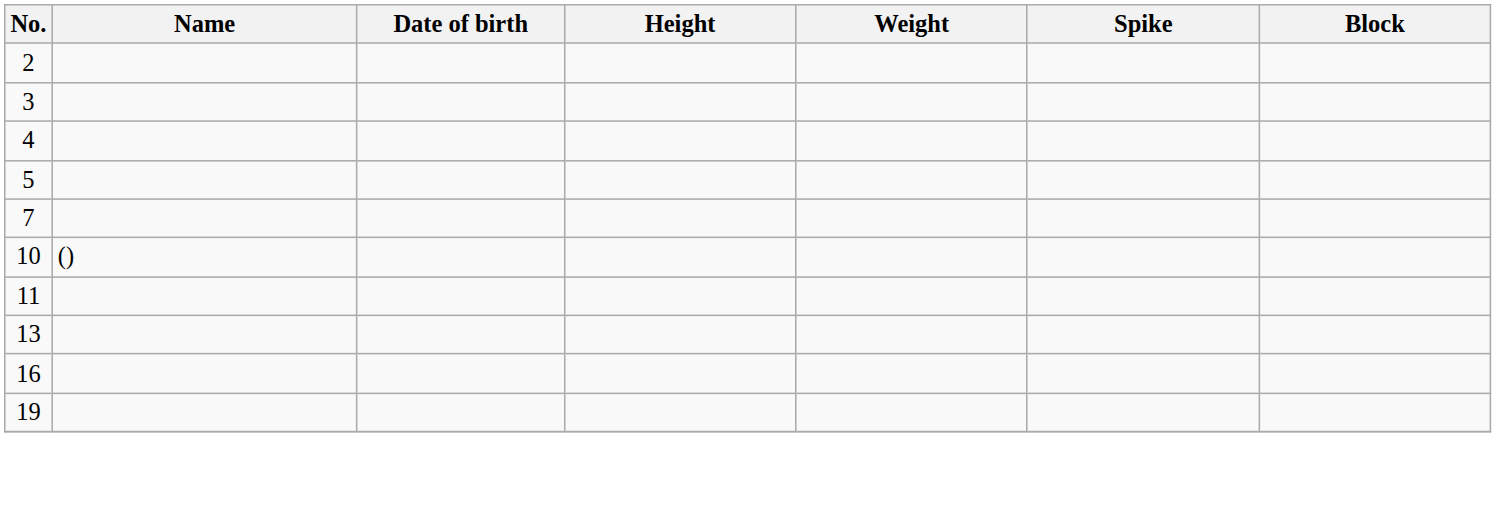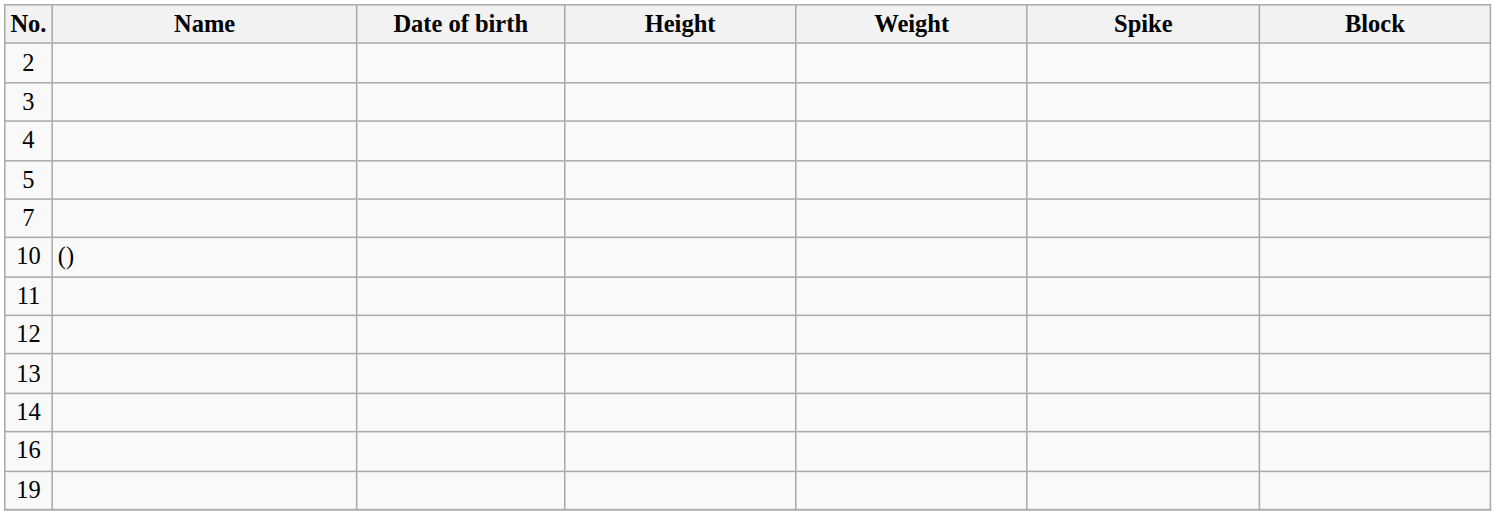 <table class="wikitable sortable" style="font-size:100%; text-align:center;">
 <tr>
 <th>No.</th>
 <th style="width:12em">Name</th>
 <th style="width:8em">Date of birth</th>
 <th style="width:9em">Height</th>
 <th style="width:9em">Weight</th>
 <th style="width:9em">Spike</th>
 <th style="width:9em">Block</th>
 </tr>
 <tr>
 <td>2</td>
 <td align=left> </td>
 <td align=right></td>
 <td></td>
 <td></td>
 <td></td>
 <td></td>
 </tr>
 <tr>
 <td>3</td>
 <td align=left> </td>
 <td align=right></td>
 <td></td>
 <td></td>
 <td></td>
 <td></td>
 </tr>
 <tr>
 <td>4</td>
 <td align=left> </td>
 <td align=right></td>
 <td></td>
 <td></td>
 <td></td>
 <td></td>
 </tr>
 <tr>
 <td>5</td>
 <td align=left> </td>
 <td align=right></td>
 <td></td>
 <td></td>
 <td></td>
 <td></td>
 </tr>
 <tr>
 <td>7</td>
 <td align=left> </td>
 <td align=right></td>
 <td></td>
 <td></td>
 <td></td>
 <td></td>
 </tr>
 <tr>
 <td>10</td>
 <td align=left>  ()</td>
 <td align=right></td>
 <td></td>
 <td></td>
 <td></td>
 <td></td>
 </tr>
 <tr>
 <td>11</td>
 <td align=left> </td>
 <td align=right></td>
 <td></td>
 <td></td>
 <td></td>
 <td></td>
 </tr>
 <tr>
+<td>12</td>
+<td align=left> </td>
+<td align=right></td>
+<td></td>
+<td></td>
+<td></td>
+<td></td>
+</tr>
+<tr>
 <td>13</td>
+<td align=left> </td>
+<td align=right></td>
+<td></td>
+<td></td>
+<td></td>
+<td></td>
+</tr>
+<tr>
+<td>14</td>
 <td align=left> </td>
 <td align=right></td>
 <td></td>
 <td></td>
 <td></td>
 <td></td>
 </tr>
 <tr>
 <td>16</td>
 <td align=left> </td>
 <td align=right></td>
 <td></td>
 <td></td>
 <td></td>
 <td></td>
 </tr>
 <tr>
 <td>19</td>
 <td align=left> </td>
 <td align=right></td>
 <td></td>
 <td></td>
 <td></td>
 <td></td>
 </tr>
 <tr>
 </tr>
 </table>
